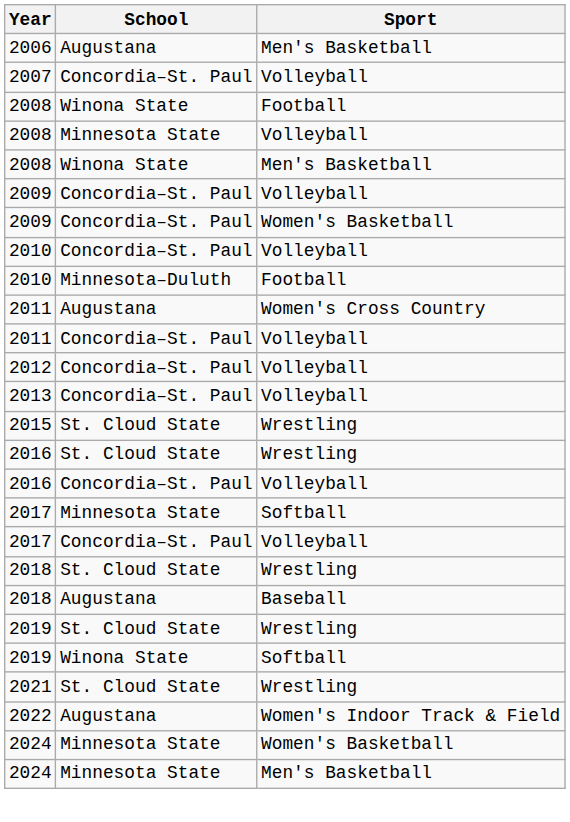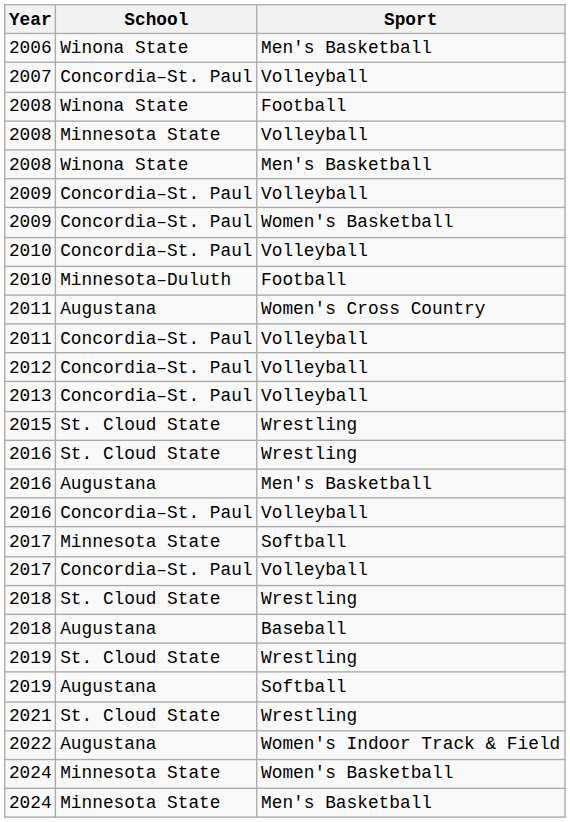 <table class="wikitable sortable">
 <tr>
 <th>Year</th>
 <th>School</th>
 <th>Sport</th>
 </tr>
 <tr>
 <td>2006</td>
-<td>Augustana</td>
+<td>Winona State</td>
 <td>Men's Basketball</td>
 </tr>
 <tr>
 <td>2007</td>
 <td>Concordia–St. Paul</td>
 <td>Volleyball</td>
 </tr>
 <tr>
 <td>2008</td>
 <td>Winona State</td>
 <td>Football</td>
 </tr>
 <tr>
 <td>2008</td>
 <td>Minnesota State</td>
 <td>Volleyball</td>
 </tr>
 <tr>
 <td>2008</td>
 <td>Winona State</td>
 <td>Men's Basketball</td>
 </tr>
 <tr>
 <td>2009</td>
 <td>Concordia–St. Paul</td>
 <td>Volleyball</td>
 </tr>
 <tr>
 <td>2009</td>
 <td>Concordia–St. Paul</td>
 <td>Women's Basketball</td>
 </tr>
 <tr>
 <td>2010</td>
 <td>Concordia–St. Paul</td>
 <td>Volleyball</td>
 </tr>
 <tr>
 <td>2010</td>
 <td>Minnesota–Duluth</td>
 <td>Football</td>
 </tr>
 <tr>
 <td>2011</td>
 <td>Augustana</td>
 <td>Women's Cross Country</td>
 </tr>
 <tr>
 <td>2011</td>
 <td>Concordia–St. Paul</td>
 <td>Volleyball</td>
 </tr>
 <tr>
 <td>2012</td>
 <td>Concordia–St. Paul</td>
 <td>Volleyball</td>
 </tr>
 <tr>
 <td>2013</td>
 <td>Concordia–St. Paul</td>
 <td>Volleyball</td>
 </tr>
 <tr>
 <td>2015</td>
 <td>St. Cloud State</td>
 <td>Wrestling</td>
 </tr>
 <tr>
 <td>2016</td>
 <td>St. Cloud State</td>
 <td>Wrestling</td>
 </tr>
 <tr>
 <td>2016</td>
+<td>Augustana</td>
+<td>Men's Basketball</td>
+</tr>
+<tr>
+<td>2016</td>
 <td>Concordia–St. Paul</td>
 <td>Volleyball</td>
 </tr>
 <tr>
 <td>2017</td>
 <td>Minnesota State</td>
 <td>Softball</td>
 </tr>
 <tr>
 <td>2017</td>
 <td>Concordia–St. Paul</td>
 <td>Volleyball</td>
 </tr>
 <tr>
 <td>2018</td>
 <td>St. Cloud State</td>
 <td>Wrestling</td>
 </tr>
 <tr>
 <td>2018</td>
 <td>Augustana</td>
 <td>Baseball</td>
 </tr>
 <tr>
 <td>2019</td>
 <td>St. Cloud State</td>
 <td>Wrestling</td>
 </tr>
 <tr>
 <td>2019</td>
-<td>Winona State</td>
+<td>Augustana</td>
 <td>Softball</td>
 </tr>
 <tr>
 <td>2021</td>
 <td>St. Cloud State</td>
 <td>Wrestling</td>
 </tr>
 <tr>
 <td>2022</td>
 <td>Augustana</td>
 <td>Women's Indoor Track & Field</td>
 </tr>
 <tr>
 <td>2024</td>
 <td>Minnesota State</td>
 <td>Women's Basketball</td>
 </tr>
 <tr>
 <td>2024</td>
 <td>Minnesota State</td>
 <td>Men's Basketball</td>
 </tr>
 </table>
